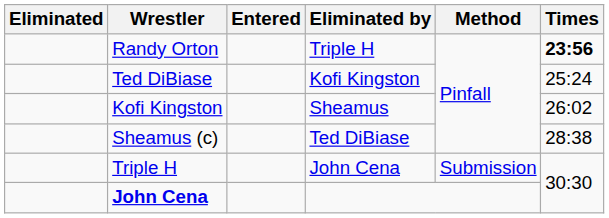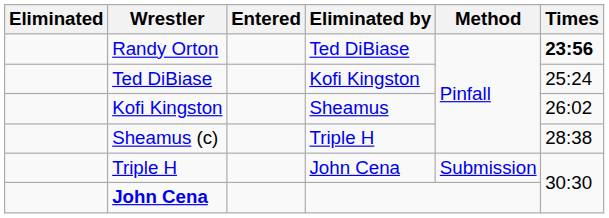 <table class="wikitable sortable">
 <tr>
 <th>Eliminated</th>
 <th>Wrestler</th>
 <th>Entered</th>
 <th>Eliminated by</th>
 <th>Method</th>
 <th><strong>Times</strong></th>
 </tr>
 <tr>
 <td></td>
 <td><a href='#'>Randy Orton</a></td>
 <td></td>
-<td><a href='#'>Triple H</a></td>
+<td><a href='#'>Ted DiBiase</a></td>
 <td rowspan=4><a href='#'>Pinfall</a></td>
 <td><strong>23:56</strong></td>
 </tr>
 <tr>
 <td></td>
 <td><a href='#'>Ted DiBiase</a></td>
 <td></td>
 <td><a href='#'>Kofi Kingston</a></td>
 <td>25:24</td>
 </tr>
 <tr>
 <td></td>
 <td><a href='#'>Kofi Kingston</a></td>
 <td></td>
 <td><a href='#'>Sheamus</a></td>
 <td>26:02</td>
 </tr>
 <tr>
 <td></td>
 <td><a href='#'>Sheamus</a> (c)</td>
 <td></td>
-<td><a href='#'>Ted DiBiase</a></td>
+<td><a href='#'>Triple H</a></td>
 <td>28:38</td>
 </tr>
 <tr>
 <td></td>
 <td><a href='#'>Triple H</a></td>
 <td></td>
 <td><a href='#'>John Cena</a></td>
 <td><a href='#'>Submission</a></td>
 <td rowspan=2>30:30</td>
 </tr>
 <tr>
 <td></td>
 <td><strong><a href='#'>John Cena</a></strong></td>
 <td></td>
 <td colspan="2"></td>
 </tr>
 </table>
